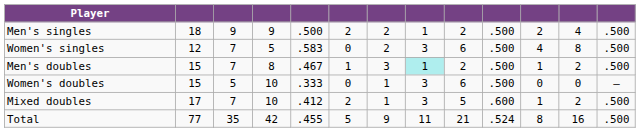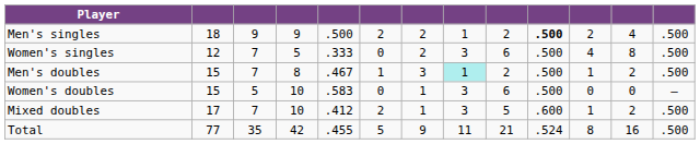 <table class="wikitable" style="text-align:center">
 <tr>
 <th style="background:#744184; color:white" width="200px">Player</th>
 <th style="background:#744184; color:white" width="40px"></th>
 <th style="background:#744184; color:white" width="40px"></th>
 <th style="background:#744184; color:white" width="40px"></th>
 <th style="background:#744184; color:white" width="40px"></th>
 <th style="background:#744184; color:white" width="40px"></th>
 <th style="background:#744184; color:white" width="40px"></th>
 <th style="background:#744184; color:white" width="40px"></th>
 <th style="background:#744184; color:white" width="40px"></th>
 <th style="background:#744184; color:white" width="40px"></th>
 <th style="background:#744184; color:white" width="40px"></th>
 <th style="background:#744184; color:white" width="40px"></th>
 <th style="background:#744184; color:white" width="40px"></th>
 </tr>
 <tr>
 <td style="text-align:left">Men's singles</td>
 <td>18</td>
 <td>9</td>
 <td>9</td>
 <td>.500</td>
 <td>2</td>
 <td>2</td>
 <td>1</td>
 <td>2</td>
-<td>.500</td>
+<td><strong>.500</strong></td>
 <td>2</td>
 <td>4</td>
 <td>.500</td>
 </tr>
 <tr>
 <td style="text-align:left">Women's singles</td>
 <td>12</td>
 <td>7</td>
 <td>5</td>
-<td>.583</td>
+<td>.333</td>
 <td>0</td>
 <td>2</td>
 <td>3</td>
 <td>6</td>
 <td>.500</td>
 <td>4</td>
 <td>8</td>
 <td>.500</td>
 </tr>
 <tr>
 <td style="text-align:left">Men's doubles</td>
 <td>15</td>
 <td>7</td>
 <td>8</td>
 <td>.467</td>
 <td>1</td>
 <td>3</td>
 <td style="background: paleturquoise;">1</td>
 <td>2</td>
 <td>.500</td>
 <td>1</td>
 <td>2</td>
 <td>.500</td>
 </tr>
 <tr>
 <td style="text-align:left">Women's doubles</td>
 <td>15</td>
 <td>5</td>
 <td>10</td>
-<td>.333</td>
+<td>.583</td>
 <td>0</td>
 <td>1</td>
 <td>3</td>
 <td>6</td>
 <td>.500</td>
 <td>0</td>
 <td>0</td>
 <td>–</td>
 </tr>
 <tr>
 <td style="text-align:left">Mixed doubles</td>
 <td>17</td>
 <td>7</td>
 <td>10</td>
 <td>.412</td>
 <td>2</td>
 <td>1</td>
 <td>3</td>
 <td>5</td>
 <td>.600</td>
 <td>1</td>
 <td>2</td>
 <td>.500</td>
 </tr>
 <tr>
 <td style="text-align:left">Total</td>
 <td>77</td>
 <td>35</td>
 <td>42</td>
 <td>.455</td>
 <td>5</td>
 <td>9</td>
 <td>11</td>
 <td>21</td>
 <td>.524</td>
 <td>8</td>
 <td>16</td>
 <td>.500</td>
 </tr>
 </table>
